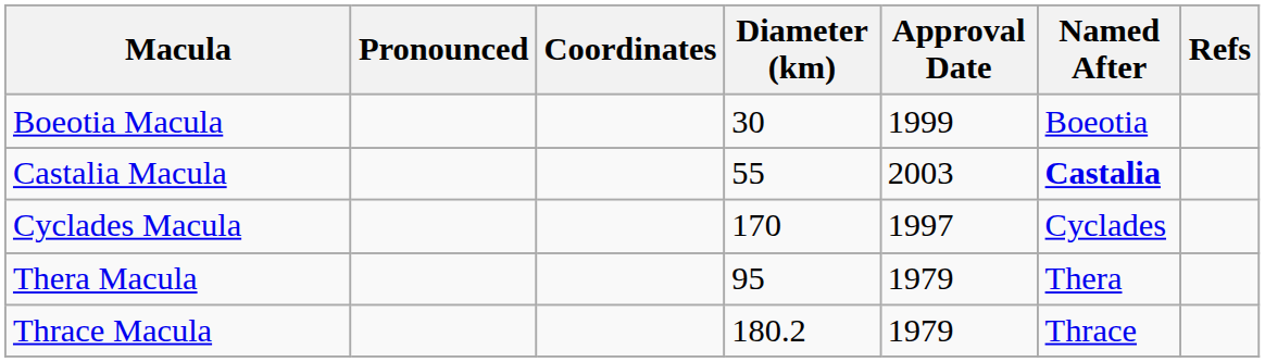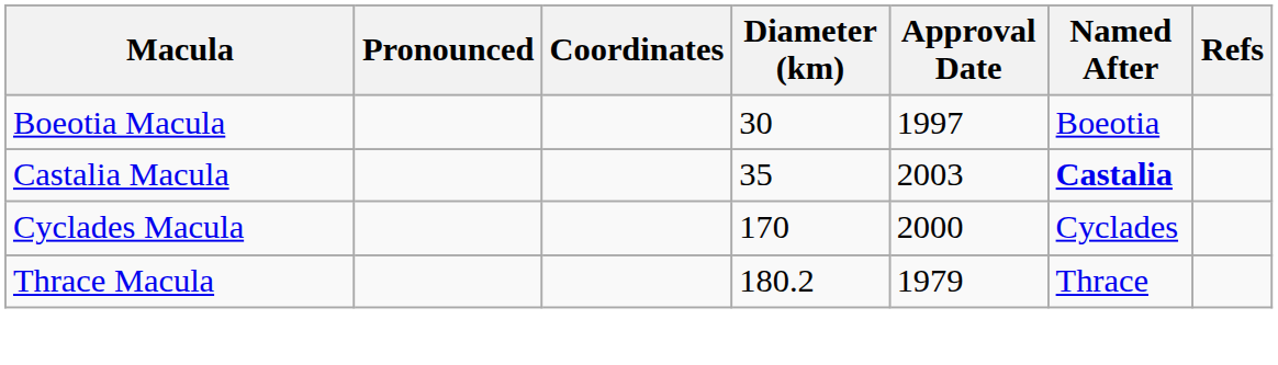 <table class="wikitable">
 <tr>
 <th style="width:10em">Macula</th>
 <th>Pronounced</th>
 <th>Coordinates</th>
 <th>Diameter (km)</th>
 <th>Approval Date</th>
 <th>Named After</th>
 <th>Refs</th>
 </tr>
 <tr>
 <td><a href='#'>Boeotia Macula</a></td>
 <td></td>
 <td></td>
 <td>30</td>
-<td>1999</td>
+<td>1997</td>
 <td><a href='#'>Boeotia</a></td>
 <td></td>
 </tr>
 <tr>
 <td><a href='#'>Castalia Macula</a></td>
 <td></td>
 <td></td>
-<td>55</td>
+<td>35</td>
 <td>2003</td>
 <td><strong><a href='#'>Castalia</a></strong></td>
 <td></td>
 </tr>
 <tr>
 <td><a href='#'>Cyclades Macula</a></td>
 <td></td>
 <td></td>
 <td>170</td>
-<td>1997</td>
+<td>2000</td>
 <td><a href='#'>Cyclades</a></td>
-<td></td>
-</tr>
-<tr>
-<td><a href='#'>Thera Macula</a></td>
-<td></td>
-<td></td>
-<td>95</td>
-<td>1979</td>
-<td><a href='#'>Thera</a></td>
 <td></td>
 </tr>
 <tr>
 <td><a href='#'>Thrace Macula</a></td>
 <td></td>
 <td></td>
 <td>180.2</td>
 <td>1979</td>
 <td><a href='#'>Thrace</a></td>
 <td></td>
 </tr>
 </table>
